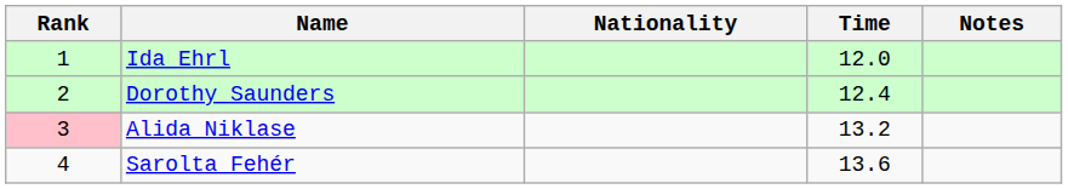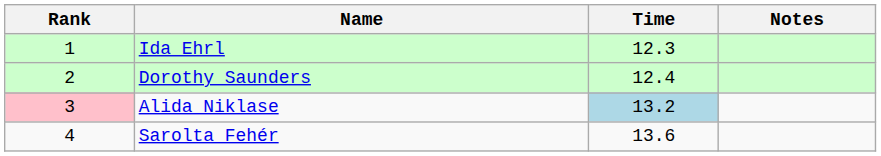 <table class="wikitable sortable" style="text-align:center;width: 50%">
 <tr>
 <th>Rank</th>
 <th>Name</th>
-<th>Nationality</th>
 <th>Time</th>
 <th>Notes</th>
 </tr>
 <tr bgcolor=ccffcc>
 <td>1</td>
 <td align=left><a href='#'>Ida Ehrl</a></td>
-<td align=left></td>
-<td>12.0</td>
+<td>12.3</td>
 <td></td>
 </tr>
 <tr bgcolor=ccffcc>
 <td>2</td>
 <td align=left><a href='#'>Dorothy Saunders</a></td>
-<td align=left></td>
 <td>12.4</td>
 <td></td>
 </tr>
 <tr>
 <td style="background: pink;">3</td>
 <td align=left><a href='#'>Alida Niklase</a></td>
-<td align=left></td>
-<td>13.2</td>
+<td style="background: lightblue;">13.2</td>
 <td></td>
 </tr>
 <tr>
 <td>4</td>
 <td align=left><a href='#'>Sarolta Fehér</a></td>
-<td align=left></td>
 <td>13.6</td>
 <td></td>
 </tr>
 </table>
